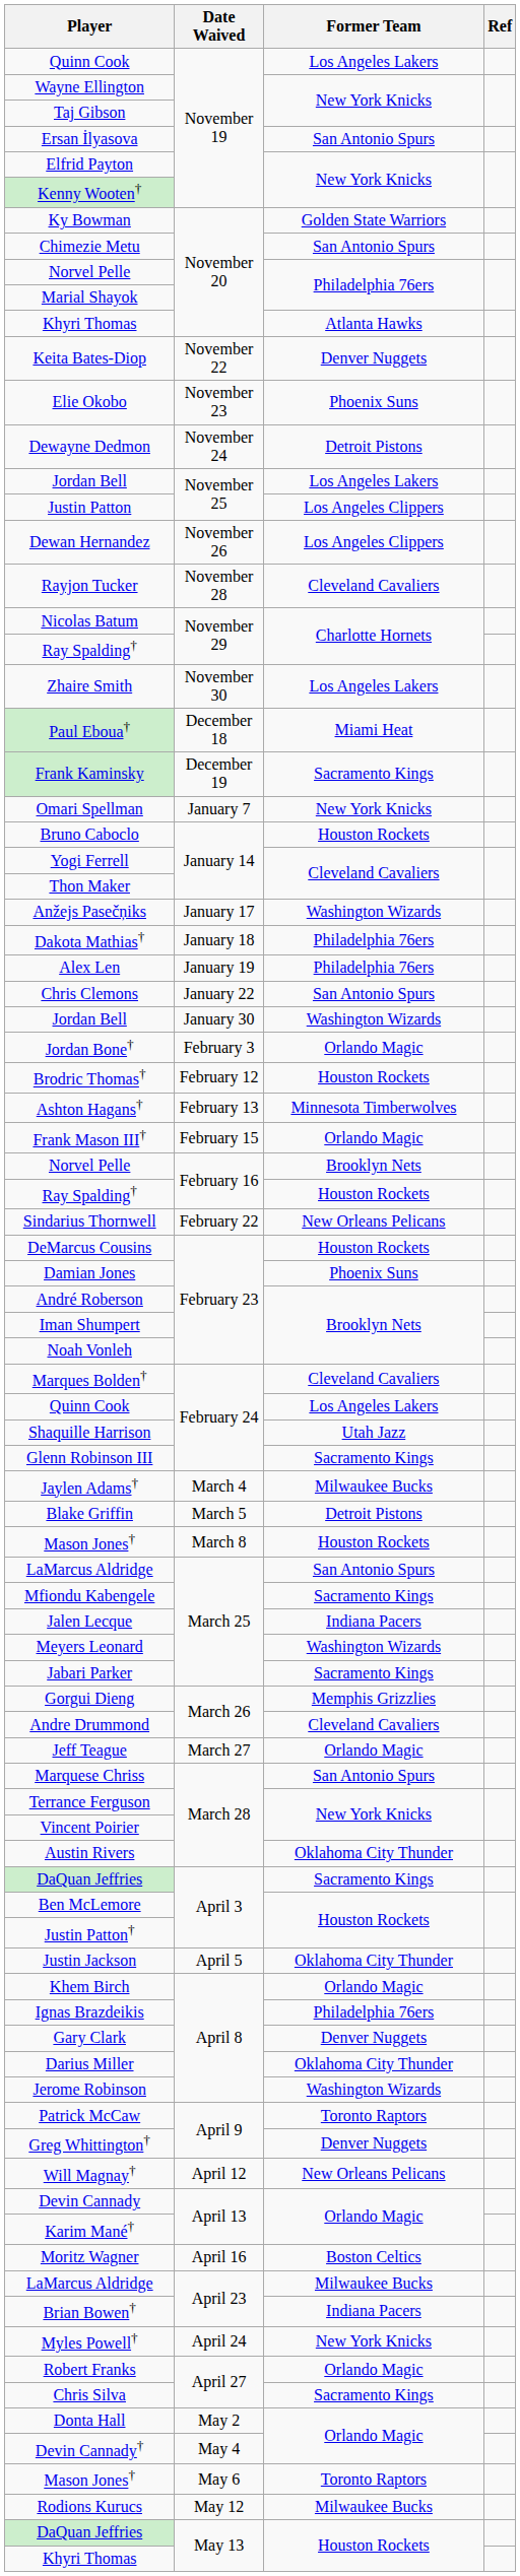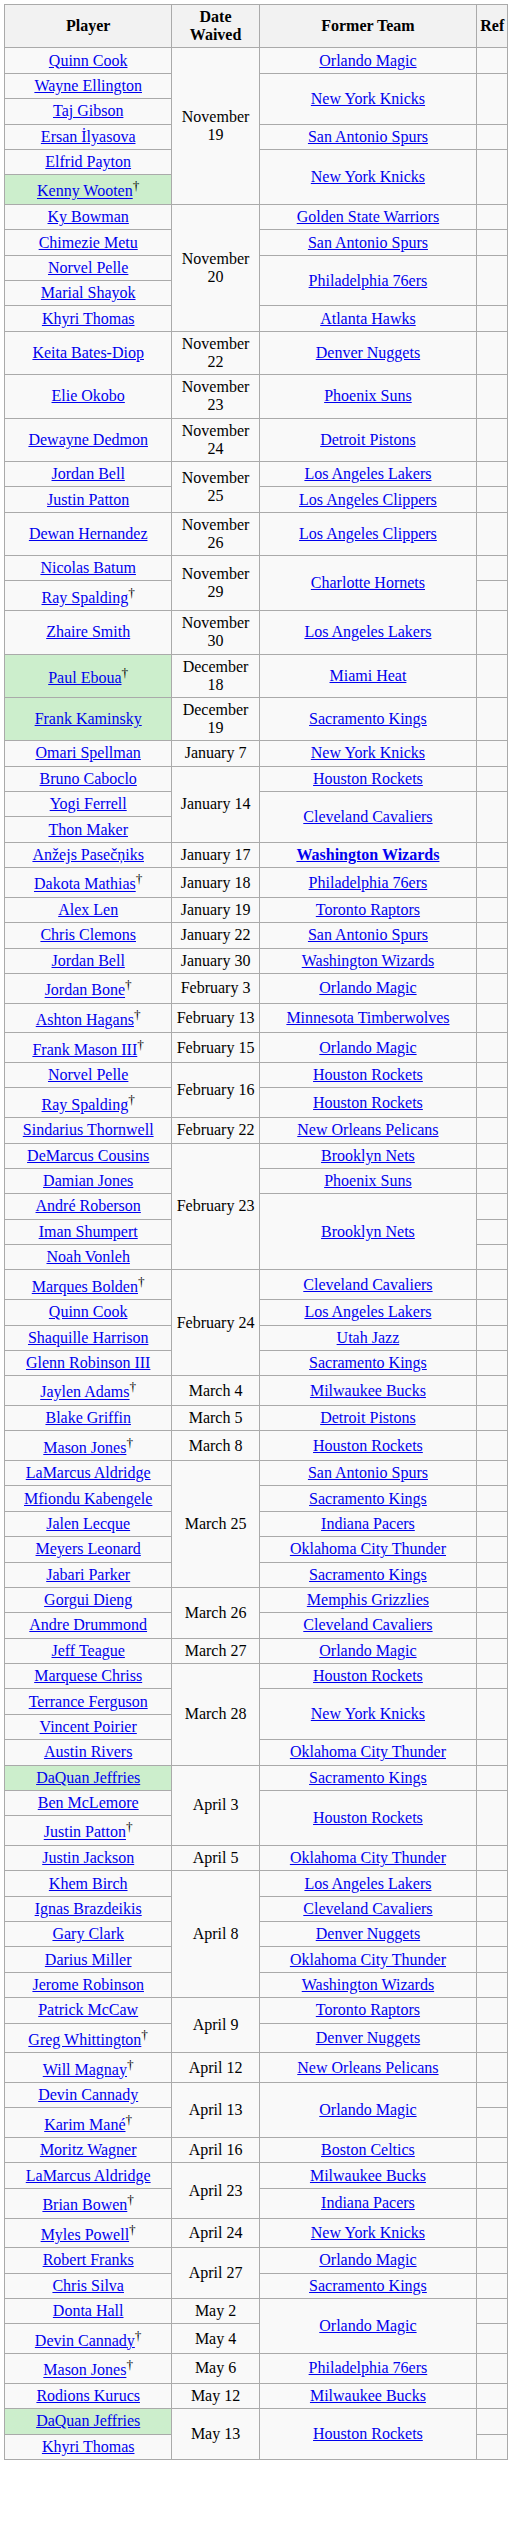 <table class="wikitable sortable" style="text-align:center">
 <tr>
 <th style="width:160px">Player</th>
 <th style="width:80px">Date Waived</th>
 <th style="width:210px">Former Team</th>
 <th class="unsortable">Ref</th>
 </tr>
 <tr>
 <td><a href='#'>Quinn Cook</a></td>
 <td rowspan=6>November 19</td>
-<td><a href='#'>Los Angeles Lakers</a></td>
+<td><a href='#'>Orlando Magic</a></td>
 <td></td>
 </tr>
 <tr>
 <td><a href='#'>Wayne Ellington</a></td>
 <td rowspan=2><a href='#'>New York Knicks</a></td>
 <td rowspan=2></td>
 </tr>
 <tr>
 <td><a href='#'>Taj Gibson</a></td>
 </tr>
 <tr>
 <td><a href='#'>Ersan İlyasova</a></td>
 <td><a href='#'>San Antonio Spurs</a></td>
 <td></td>
 </tr>
 <tr>
 <td><a href='#'>Elfrid Payton</a></td>
 <td rowspan=2><a href='#'>New York Knicks</a></td>
 <td rowspan=2></td>
 </tr>
 <tr>
 <td style="background:#cec;"><a href='#'>Kenny Wooten</a><sup>†</sup></td>
 </tr>
 <tr>
 <td><a href='#'>Ky Bowman</a></td>
 <td rowspan="5">November 20</td>
 <td><a href='#'>Golden State Warriors</a></td>
 <td></td>
 </tr>
 <tr>
 <td><a href='#'>Chimezie Metu</a></td>
 <td><a href='#'>San Antonio Spurs</a></td>
 <td></td>
 </tr>
 <tr>
 <td><a href='#'>Norvel Pelle</a></td>
 <td rowspan="2"><a href='#'>Philadelphia 76ers</a></td>
 <td rowspan="2"></td>
 </tr>
 <tr>
 <td><a href='#'>Marial Shayok</a></td>
 </tr>
 <tr>
 <td><a href='#'>Khyri Thomas</a></td>
 <td><a href='#'>Atlanta Hawks</a></td>
 <td></td>
 </tr>
 <tr>
 <td><a href='#'>Keita Bates-Diop</a></td>
 <td>November 22</td>
 <td><a href='#'>Denver Nuggets</a></td>
 <td></td>
 </tr>
 <tr>
 <td><a href='#'>Elie Okobo</a></td>
 <td>November 23</td>
 <td><a href='#'>Phoenix Suns</a></td>
 <td></td>
 </tr>
 <tr>
 <td><a href='#'>Dewayne Dedmon</a></td>
 <td>November 24</td>
 <td><a href='#'>Detroit Pistons</a></td>
 <td></td>
 </tr>
 <tr>
 <td><a href='#'>Jordan Bell</a></td>
 <td rowspan="2">November 25</td>
 <td><a href='#'>Los Angeles Lakers</a></td>
 <td></td>
 </tr>
 <tr>
 <td><a href='#'>Justin Patton</a></td>
 <td><a href='#'>Los Angeles Clippers</a></td>
 <td></td>
 </tr>
 <tr>
 <td><a href='#'>Dewan Hernandez</a></td>
 <td>November 26</td>
 <td><a href='#'>Los Angeles Clippers</a></td>
 <td></td>
 </tr>
 <tr>
-<td><a href='#'>Rayjon Tucker</a></td>
-<td>November 28</td>
-<td><a href='#'>Cleveland Cavaliers</a></td>
-<td></td>
-</tr>
-<tr>
 <td><a href='#'>Nicolas Batum</a></td>
 <td rowspan="2">November 29</td>
 <td rowspan="2"><a href='#'>Charlotte Hornets</a></td>
 <td></td>
 </tr>
 <tr>
 <td><a href='#'>Ray Spalding</a><sup>†</sup></td>
 <td></td>
 </tr>
 <tr>
 <td><a href='#'>Zhaire Smith</a></td>
 <td>November 30</td>
 <td><a href='#'>Los Angeles Lakers</a></td>
 <td></td>
 </tr>
 <tr>
 <td style="background:#cec;"><a href='#'>Paul Eboua</a><sup>†</sup></td>
 <td>December 18</td>
 <td><a href='#'>Miami Heat</a></td>
 <td></td>
 </tr>
 <tr>
 <td style="background:#cec;"><a href='#'>Frank Kaminsky</a></td>
 <td>December 19</td>
 <td><a href='#'>Sacramento Kings</a></td>
 <td></td>
 </tr>
 <tr>
 <td><a href='#'>Omari Spellman</a></td>
 <td>January 7</td>
 <td><a href='#'>New York Knicks</a></td>
 <td></td>
 </tr>
 <tr>
 <td><a href='#'>Bruno Caboclo</a></td>
 <td rowspan="3">January 14</td>
 <td><a href='#'>Houston Rockets</a></td>
 <td></td>
 </tr>
 <tr>
 <td><a href='#'>Yogi Ferrell</a></td>
 <td rowspan="2"><a href='#'>Cleveland Cavaliers</a></td>
 <td rowspan="2"></td>
 </tr>
 <tr>
 <td><a href='#'>Thon Maker</a></td>
 </tr>
 <tr>
 <td><a href='#'>Anžejs Pasečņiks</a></td>
 <td>January 17</td>
-<td><a href='#'>Washington Wizards</a></td>
+<td><strong><a href='#'>Washington Wizards</a></strong></td>
 <td></td>
 </tr>
 <tr>
 <td><a href='#'>Dakota Mathias</a><sup>†</sup></td>
 <td>January 18</td>
 <td><a href='#'>Philadelphia 76ers</a></td>
 <td></td>
 </tr>
 <tr>
 <td><a href='#'>Alex Len</a></td>
 <td>January 19</td>
-<td><a href='#'>Philadelphia 76ers</a></td>
+<td><a href='#'>Toronto Raptors</a></td>
 <td></td>
 </tr>
 <tr>
 <td><a href='#'>Chris Clemons</a></td>
 <td>January 22</td>
 <td><a href='#'>San Antonio Spurs</a></td>
 <td></td>
 </tr>
 <tr>
 <td><a href='#'>Jordan Bell</a></td>
 <td>January 30</td>
 <td><a href='#'>Washington Wizards</a></td>
 <td></td>
 </tr>
 <tr>
 <td><a href='#'>Jordan Bone</a><sup>†</sup></td>
 <td>February 3</td>
 <td><a href='#'>Orlando Magic</a></td>
 <td></td>
 </tr>
 <tr>
-<td><a href='#'>Brodric Thomas</a><sup>†</sup></td>
-<td>February 12</td>
-<td><a href='#'>Houston Rockets</a></td>
-<td></td>
-</tr>
-<tr>
 <td><a href='#'>Ashton Hagans</a><sup>†</sup></td>
 <td>February 13</td>
 <td><a href='#'>Minnesota Timberwolves</a></td>
 <td></td>
 </tr>
 <tr>
 <td><a href='#'>Frank Mason III</a><sup>†</sup></td>
 <td>February 15</td>
 <td><a href='#'>Orlando Magic</a></td>
 <td></td>
 </tr>
 <tr>
 <td><a href='#'>Norvel Pelle</a></td>
 <td rowspan=2>February 16</td>
-<td><a href='#'>Brooklyn Nets</a></td>
+<td><a href='#'>Houston Rockets</a></td>
 <td></td>
 </tr>
 <tr>
 <td><a href='#'>Ray Spalding</a><sup>†</sup></td>
 <td><a href='#'>Houston Rockets</a></td>
 <td></td>
 </tr>
 <tr>
 <td><a href='#'>Sindarius Thornwell</a></td>
 <td>February 22</td>
 <td><a href='#'>New Orleans Pelicans</a></td>
 <td></td>
 </tr>
 <tr>
 <td><a href='#'>DeMarcus Cousins</a></td>
 <td rowspan=5>February 23</td>
-<td><a href='#'>Houston Rockets</a></td>
+<td><a href='#'>Brooklyn Nets</a></td>
 <td></td>
 </tr>
 <tr>
 <td><a href='#'>Damian Jones</a></td>
 <td><a href='#'>Phoenix Suns</a></td>
 <td></td>
 </tr>
 <tr>
 <td><a href='#'>André Roberson</a></td>
 <td rowspan=3><a href='#'>Brooklyn Nets</a></td>
 <td></td>
 </tr>
 <tr>
 <td><a href='#'>Iman Shumpert</a></td>
 <td></td>
 </tr>
 <tr>
 <td><a href='#'>Noah Vonleh</a></td>
 <td></td>
 </tr>
 <tr>
 <td><a href='#'>Marques Bolden</a><sup>†</sup></td>
 <td rowspan=4>February 24</td>
 <td><a href='#'>Cleveland Cavaliers</a></td>
 <td></td>
 </tr>
 <tr>
 <td><a href='#'>Quinn Cook</a></td>
 <td><a href='#'>Los Angeles Lakers</a></td>
 <td></td>
 </tr>
 <tr>
 <td><a href='#'>Shaquille Harrison</a></td>
 <td><a href='#'>Utah Jazz</a></td>
 <td></td>
 </tr>
 <tr>
 <td><a href='#'>Glenn Robinson III</a></td>
 <td><a href='#'>Sacramento Kings</a></td>
 <td></td>
 </tr>
 <tr>
 <td><a href='#'>Jaylen Adams</a><sup>†</sup></td>
 <td>March 4</td>
 <td><a href='#'>Milwaukee Bucks</a></td>
 <td></td>
 </tr>
 <tr>
 <td><a href='#'>Blake Griffin</a></td>
 <td>March 5</td>
 <td><a href='#'>Detroit Pistons</a></td>
 <td></td>
 </tr>
 <tr>
 <td><a href='#'>Mason Jones</a><sup>†</sup></td>
 <td>March 8</td>
 <td><a href='#'>Houston Rockets</a></td>
 <td></td>
 </tr>
 <tr>
 <td><a href='#'>LaMarcus Aldridge</a></td>
 <td rowspan=5>March 25</td>
 <td><a href='#'>San Antonio Spurs</a></td>
 <td></td>
 </tr>
 <tr>
 <td><a href='#'>Mfiondu Kabengele</a></td>
 <td><a href='#'>Sacramento Kings</a></td>
 <td></td>
 </tr>
 <tr>
 <td><a href='#'>Jalen Lecque</a></td>
 <td><a href='#'>Indiana Pacers</a></td>
 <td></td>
 </tr>
 <tr>
 <td><a href='#'>Meyers Leonard</a></td>
-<td><a href='#'>Washington Wizards</a></td>
+<td><a href='#'>Oklahoma City Thunder</a></td>
 <td></td>
 </tr>
 <tr>
 <td><a href='#'>Jabari Parker</a></td>
 <td><a href='#'>Sacramento Kings</a></td>
 <td></td>
 </tr>
 <tr>
 <td><a href='#'>Gorgui Dieng</a></td>
 <td rowspan=2>March 26</td>
 <td><a href='#'>Memphis Grizzlies</a></td>
 <td></td>
 </tr>
 <tr>
 <td><a href='#'>Andre Drummond</a></td>
 <td><a href='#'>Cleveland Cavaliers</a></td>
 <td></td>
 </tr>
 <tr>
 <td><a href='#'>Jeff Teague</a></td>
 <td>March 27</td>
 <td><a href='#'>Orlando Magic</a></td>
 <td></td>
 </tr>
 <tr>
 <td><a href='#'>Marquese Chriss</a></td>
 <td rowspan=4>March 28</td>
-<td><a href='#'>San Antonio Spurs</a></td>
+<td><a href='#'>Houston Rockets</a></td>
 <td></td>
 </tr>
 <tr>
 <td><a href='#'>Terrance Ferguson</a></td>
 <td rowspan=2><a href='#'>New York Knicks</a></td>
 <td rowspan=2></td>
 </tr>
 <tr>
 <td><a href='#'>Vincent Poirier</a></td>
 </tr>
 <tr>
 <td><a href='#'>Austin Rivers</a></td>
 <td><a href='#'>Oklahoma City Thunder</a></td>
 <td></td>
 </tr>
 <tr>
 <td style="background:#cec;"><a href='#'>DaQuan Jeffries</a></td>
 <td rowspan=3>April 3</td>
 <td><a href='#'>Sacramento Kings</a></td>
 <td></td>
 </tr>
 <tr>
 <td><a href='#'>Ben McLemore</a></td>
 <td rowspan=2><a href='#'>Houston Rockets</a></td>
 <td rowspan=2></td>
 </tr>
 <tr>
 <td><a href='#'>Justin Patton</a><sup>†</sup></td>
 </tr>
 <tr>
 <td><a href='#'>Justin Jackson</a></td>
 <td>April 5</td>
 <td><a href='#'>Oklahoma City Thunder</a></td>
 <td></td>
 </tr>
 <tr>
 <td><a href='#'>Khem Birch</a></td>
 <td rowspan=5>April 8</td>
-<td><a href='#'>Orlando Magic</a></td>
+<td><a href='#'>Los Angeles Lakers</a></td>
 <td></td>
 </tr>
 <tr>
 <td><a href='#'>Ignas Brazdeikis</a></td>
-<td><a href='#'>Philadelphia 76ers</a></td>
+<td><a href='#'>Cleveland Cavaliers</a></td>
 <td></td>
 </tr>
 <tr>
 <td><a href='#'>Gary Clark</a></td>
 <td><a href='#'>Denver Nuggets</a></td>
 <td></td>
 </tr>
 <tr>
 <td><a href='#'>Darius Miller</a></td>
 <td><a href='#'>Oklahoma City Thunder</a></td>
 <td></td>
 </tr>
 <tr>
 <td><a href='#'>Jerome Robinson</a></td>
 <td><a href='#'>Washington Wizards</a></td>
 <td></td>
 </tr>
 <tr>
 <td><a href='#'>Patrick McCaw</a></td>
 <td rowspan=2>April 9</td>
 <td><a href='#'>Toronto Raptors</a></td>
 <td></td>
 </tr>
 <tr>
 <td><a href='#'>Greg Whittington</a><sup>†</sup></td>
 <td><a href='#'>Denver Nuggets</a></td>
 <td></td>
 </tr>
 <tr>
 <td><a href='#'>Will Magnay</a><sup>†</sup></td>
 <td>April 12</td>
 <td><a href='#'>New Orleans Pelicans</a></td>
 <td></td>
 </tr>
 <tr>
 <td><a href='#'>Devin Cannady</a></td>
 <td rowspan=2>April 13</td>
 <td rowspan=2><a href='#'>Orlando Magic</a></td>
 <td></td>
 </tr>
 <tr>
 <td><a href='#'>Karim Mané</a><sup>†</sup></td>
 <td></td>
 </tr>
 <tr>
 <td><a href='#'>Moritz Wagner</a></td>
 <td>April 16</td>
 <td><a href='#'>Boston Celtics</a></td>
 <td></td>
 </tr>
 <tr>
 <td><a href='#'>LaMarcus Aldridge</a></td>
 <td rowspan=2>April 23</td>
 <td><a href='#'>Milwaukee Bucks</a></td>
 <td></td>
 </tr>
 <tr>
 <td><a href='#'>Brian Bowen</a><sup>†</sup></td>
 <td><a href='#'>Indiana Pacers</a></td>
 <td></td>
 </tr>
 <tr>
 <td><a href='#'>Myles Powell</a><sup>†</sup></td>
 <td>April 24</td>
 <td><a href='#'>New York Knicks</a></td>
 <td></td>
 </tr>
 <tr>
 <td><a href='#'>Robert Franks</a></td>
 <td rowspan=2>April 27</td>
 <td><a href='#'>Orlando Magic</a></td>
 <td></td>
 </tr>
 <tr>
 <td><a href='#'>Chris Silva</a></td>
 <td><a href='#'>Sacramento Kings</a></td>
 <td></td>
 </tr>
 <tr>
 <td><a href='#'>Donta Hall</a></td>
 <td>May 2</td>
 <td rowspan=2><a href='#'>Orlando Magic</a></td>
 <td></td>
 </tr>
 <tr>
 <td><a href='#'>Devin Cannady</a><sup>†</sup></td>
 <td>May 4</td>
 <td></td>
 </tr>
 <tr>
 <td><a href='#'>Mason Jones</a><sup>†</sup></td>
 <td>May 6</td>
-<td><a href='#'>Toronto Raptors</a></td>
+<td><a href='#'>Philadelphia 76ers</a></td>
 <td></td>
 </tr>
 <tr>
 <td><a href='#'>Rodions Kurucs</a></td>
 <td>May 12</td>
 <td><a href='#'>Milwaukee Bucks</a></td>
 <td></td>
 </tr>
 <tr>
 <td style="background:#cec;"><a href='#'>DaQuan Jeffries</a></td>
 <td rowspan=2>May 13</td>
 <td rowspan=2><a href='#'>Houston Rockets</a></td>
 <td></td>
 </tr>
 <tr>
 <td><a href='#'>Khyri Thomas</a></td>
 <td></td>
 </tr>
 </table>
